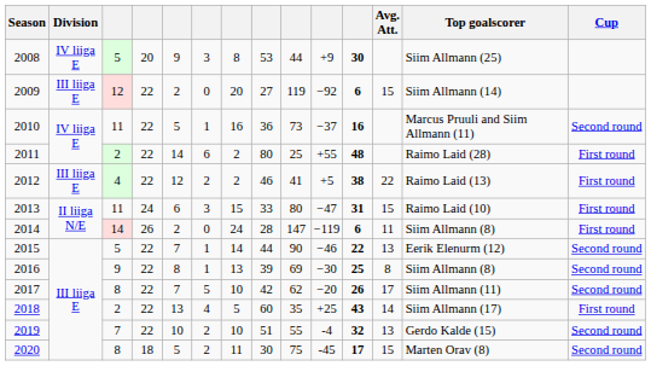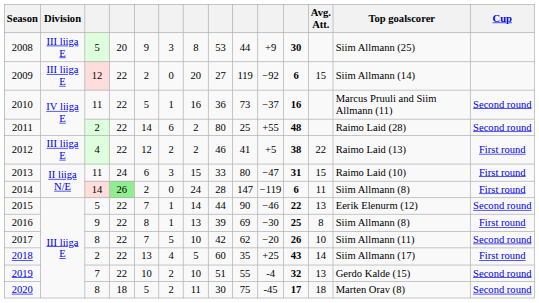 <table class="wikitable collapsible">
 <tr>
 <th width=30px>Season</th>
 <th width=60px>Division</th>
 <th width=30px></th>
 <th width=30px></th>
 <th width=30px></th>
 <th width=30px></th>
 <th width=30px></th>
 <th width=30px></th>
 <th width=30px></th>
 <th width=30px></th>
 <th width=30px></th>
 <th width=30px>Avg. Att.</th>
 <th width=200px>Top goalscorer</th>
 <th width=90px><a href='#'>Cup</a></th>
 </tr>
 <tr align=center>
 <td>2008</td>
-<td><a href='#'>IV liiga E</a></td>
+<td><a href='#'>III liiga E</a></td>
 <td style="background:#DDFFDD;">5</td>
 <td>20</td>
 <td>9</td>
 <td>3</td>
 <td>8</td>
 <td>53</td>
 <td>44</td>
 <td>+9</td>
 <td><strong>30</strong></td>
 <td></td>
 <td align=left> Siim Allmann (25)</td>
 <td></td>
 </tr>
 <tr align=center>
 <td>2009</td>
 <td><a href='#'>III liiga E</a></td>
 <td style="background:#FFDDDD;">12</td>
 <td>22</td>
 <td>2</td>
 <td>0</td>
 <td>20</td>
 <td>27</td>
 <td>119</td>
 <td>−92</td>
 <td><strong>6</strong></td>
 <td>15</td>
 <td align=left> Siim Allmann (14)</td>
 <td></td>
 </tr>
 <tr align=center>
 <td>2010</td>
 <td rowspan=2><a href='#'>IV liiga E</a></td>
 <td>11</td>
 <td>22</td>
 <td>5</td>
 <td>1</td>
 <td>16</td>
 <td>36</td>
 <td>73</td>
 <td>−37</td>
 <td><strong>16</strong></td>
 <td></td>
 <td align=left> Marcus Pruuli and Siim Allmann (11)</td>
 <td><a href='#'>Second round</a></td>
 </tr>
 <tr align=center>
 <td>2011</td>
 <td style="background:#DDFFDD;">2</td>
 <td>22</td>
 <td>14</td>
 <td>6</td>
 <td>2</td>
 <td>80</td>
 <td>25</td>
 <td>+55</td>
 <td><strong>48</strong></td>
 <td></td>
 <td align=left> Raimo Laid (28)</td>
-<td><a href='#'>First round</a></td>
+<td><a href='#'>Second round</a></td>
 </tr>
 <tr align=center>
 <td>2012</td>
 <td><a href='#'>III liiga E</a></td>
 <td style="background:#DDFFDD;">4</td>
 <td>22</td>
 <td>12</td>
 <td>2</td>
 <td>2</td>
 <td>46</td>
 <td>41</td>
 <td>+5</td>
 <td><strong>38</strong></td>
 <td>22</td>
 <td align=left> Raimo Laid (13)</td>
 <td><a href='#'>First round</a></td>
 </tr>
 <tr align=center>
 <td>2013</td>
 <td rowspan=2><a href='#'>II liiga N/E</a></td>
 <td>11</td>
 <td>24</td>
 <td>6</td>
 <td>3</td>
 <td>15</td>
 <td>33</td>
 <td>80</td>
 <td>−47</td>
 <td><strong>31</strong></td>
 <td>15</td>
 <td align=left> Raimo Laid (10)</td>
 <td><a href='#'>First round</a></td>
 </tr>
 <tr align=center>
 <td>2014</td>
 <td style="background:#FFDDDD;">14</td>
-<td>26</td>
+<td style="background: lightgreen;">26</td>
 <td>2</td>
 <td>0</td>
 <td>24</td>
 <td>28</td>
 <td>147</td>
 <td>−119</td>
 <td><strong>6</strong></td>
 <td>11</td>
 <td align=left> Siim Allmann (8)</td>
 <td><a href='#'>First round</a></td>
 </tr>
 <tr align=center>
 <td>2015</td>
 <td rowspan=6><a href='#'>III liiga E</a></td>
 <td>5</td>
 <td>22</td>
 <td>7</td>
 <td>1</td>
 <td>14</td>
 <td>44</td>
 <td>90</td>
 <td>−46</td>
 <td><strong>22</strong></td>
 <td>13</td>
 <td align=left> Eerik Elenurm (12)</td>
 <td><a href='#'>Second round</a></td>
 </tr>
 <tr align=center>
 <td>2016</td>
 <td>9</td>
 <td>22</td>
 <td>8</td>
 <td>1</td>
 <td>13</td>
 <td>39</td>
 <td>69</td>
 <td>−30</td>
 <td><strong>25</strong></td>
 <td>8</td>
 <td align=left> Siim Allmann (8)</td>
-<td><a href='#'>Second round</a></td>
+<td><a href='#'>First round</a></td>
 </tr>
 <tr align=center>
 <td>2017</td>
 <td>8</td>
 <td>22</td>
 <td>7</td>
 <td>5</td>
 <td>10</td>
 <td>42</td>
 <td>62</td>
 <td>−20</td>
 <td><strong>26</strong></td>
-<td>17</td>
+<td>10</td>
 <td align=left> Siim Allmann (11)</td>
 <td><a href='#'>Second round</a></td>
 </tr>
 <tr align=center>
 <td><a href='#'>2018</a></td>
 <td>2</td>
 <td>22</td>
 <td>13</td>
 <td>4</td>
 <td>5</td>
 <td>60</td>
 <td>35</td>
 <td>+25</td>
 <td><strong>43</strong></td>
 <td>14</td>
 <td align=left> Siim Allmann (17)</td>
 <td><a href='#'>First round</a></td>
 </tr>
 <tr align=center>
 <td><a href='#'>2019</a></td>
 <td>7</td>
 <td>22</td>
 <td>10</td>
 <td>2</td>
 <td>10</td>
 <td>51</td>
 <td>55</td>
 <td>-4</td>
 <td><strong>32</strong></td>
 <td>13</td>
 <td align=left> Gerdo Kalde (15)</td>
 <td><a href='#'>Second round</a></td>
 </tr>
 <tr align=center>
 <td><a href='#'>2020</a></td>
 <td>8</td>
 <td>18</td>
 <td>5</td>
 <td>2</td>
 <td>11</td>
 <td>30</td>
 <td>75</td>
 <td>-45</td>
 <td><strong>17</strong></td>
-<td>15</td>
+<td>18</td>
 <td align=left> Marten Orav (8)</td>
 <td><a href='#'>Second round</a></td>
 </tr>
 </table>
